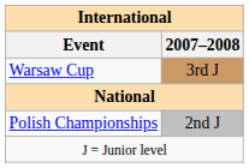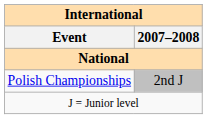 <table class="wikitable" style="text-align:center">
 <tr>
 <th style="background-color: #ffdead; " colspan=2 align=center>International</th>
 </tr>
 <tr>
 <th>Event</th>
 <th>2007–2008</th>
-</tr>
-<tr>
-<td align=left><a href='#'>Warsaw Cup</a></td>
-<td bgcolor=cc9966>3rd J</td>
 </tr>
 <tr>
 <th style="background-color: #ffdead; " colspan=2 align=center>National</th>
 </tr>
 <tr>
 <td align=left><a href='#'>Polish Championships</a></td>
 <td bgcolor=silver>2nd J</td>
 </tr>
 <tr>
 <td colspan=2 align=center><small> J = Junior level </small></td>
 </tr>
 </table>
